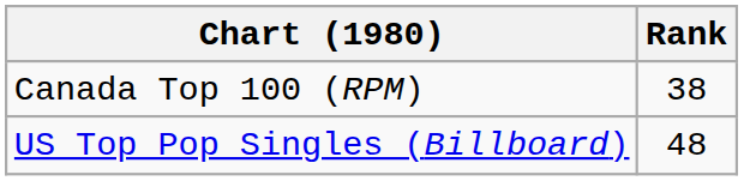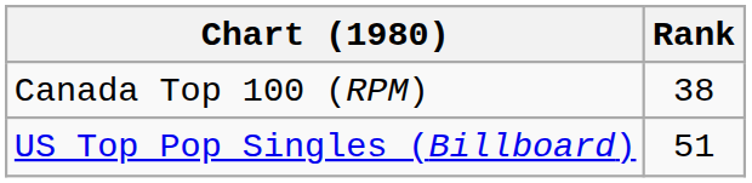 <table class="wikitable">
 <tr>
 <th align="left">Chart (1980)</th>
 <th align="left">Rank</th>
 </tr>
 <tr>
 <td>Canada Top 100 (<em>RPM</em>)</td>
 <td style="text-align:center;">38</td>
 </tr>
 <tr>
 <td><a href='#'>US Top Pop Singles (<em>Billboard</em>)</a></td>
-<td align="center">48</td>
+<td align="center">51</td>
 </tr>
 </table>
